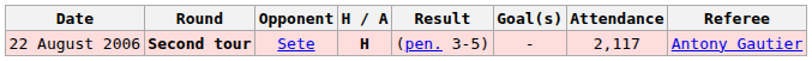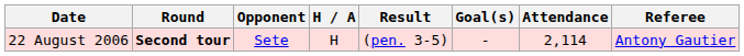 <table class="wikitable" style="text-align:center">
 <tr>
 <th class="sortable">Date</th>
 <th>Round</th>
 <th>Opponent</th>
 <th>H / A</th>
 <th>Result</th>
 <th>Goal(s)</th>
 <th>Attendance</th>
 <th>Referee</th>
 </tr>
 <tr style="background:#fdd;">
 <td>22 August 2006</td>
 <td><strong>Second tour</strong></td>
 <td><a href='#'>Sete</a></td>
-<td><strong>H</strong></td>
+<td>H</td>
 <td> (<a href='#'>pen.</a> 3-5)</td>
 <td>-</td>
-<td>2,117</td>
+<td>2,114</td>
 <td><a href='#'>Antony Gautier</a></td>
 </tr>
 </table>
